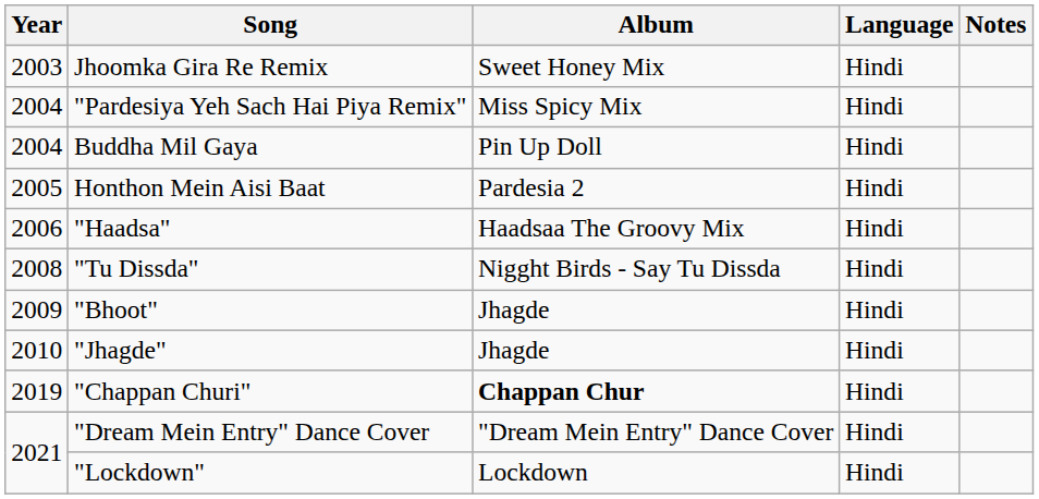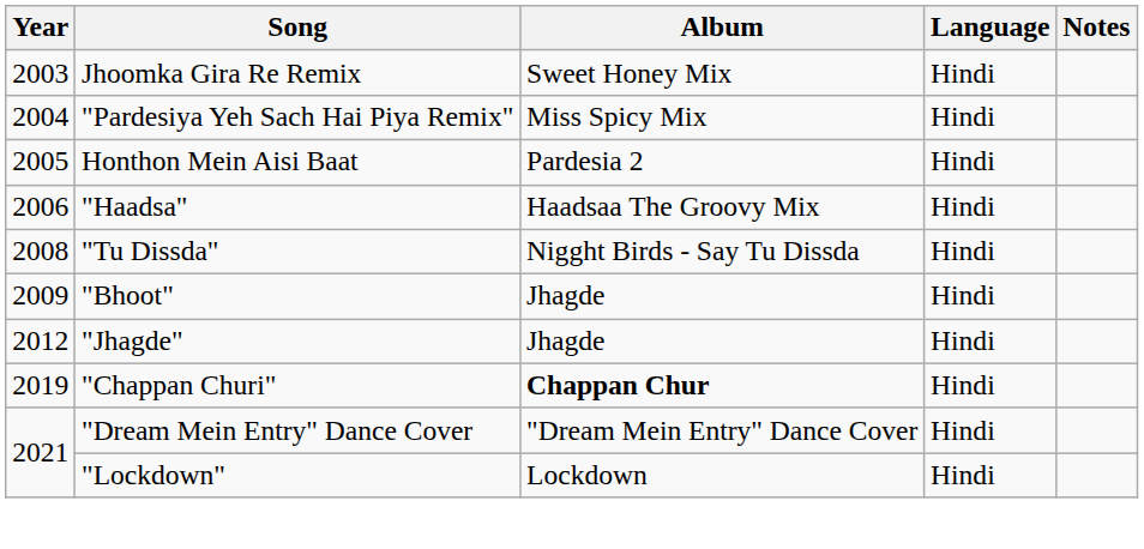 <table class="wikitable sortable">
 <tr style="text-align:center;">
 <th>Year</th>
 <th>Song</th>
 <th>Album</th>
 <th>Language</th>
 <th>Notes</th>
 </tr>
 <tr>
 <td>2003</td>
 <td>Jhoomka Gira Re Remix</td>
 <td>Sweet Honey Mix</td>
 <td>Hindi</td>
 <td></td>
 </tr>
 <tr>
 <td>2004</td>
 <td>"Pardesiya Yeh Sach Hai Piya Remix"</td>
 <td>Miss Spicy Mix</td>
-<td>Hindi</td>
-<td></td>
-</tr>
-<tr>
-<td>2004</td>
-<td>Buddha Mil Gaya</td>
-<td>Pin Up Doll</td>
 <td>Hindi</td>
 <td></td>
 </tr>
 <tr>
 <td>2005</td>
 <td>Honthon Mein Aisi Baat</td>
 <td>Pardesia 2</td>
 <td>Hindi</td>
 <td></td>
 </tr>
 <tr>
 <td>2006</td>
 <td>"Haadsa"</td>
 <td>Haadsaa The Groovy Mix</td>
 <td>Hindi</td>
 <td></td>
 </tr>
 <tr>
 <td>2008</td>
 <td>"Tu Dissda"</td>
 <td>Nigght Birds - Say Tu Dissda</td>
 <td>Hindi</td>
 <td></td>
 </tr>
 <tr>
 <td>2009</td>
 <td>"Bhoot"</td>
 <td>Jhagde</td>
 <td>Hindi</td>
 <td></td>
 </tr>
 <tr>
-<td>2010</td>
+<td>2012</td>
 <td>"Jhagde"</td>
 <td>Jhagde</td>
 <td>Hindi</td>
 <td></td>
 </tr>
 <tr>
 <td>2019</td>
 <td>"Chappan Churi"</td>
 <td><strong>Chappan Chur</strong></td>
 <td>Hindi</td>
 <td></td>
 </tr>
 <tr>
 <td rowspan="2">2021</td>
 <td>"Dream Mein Entry" Dance Cover</td>
 <td>"Dream Mein Entry" Dance Cover</td>
 <td>Hindi</td>
 <td></td>
 </tr>
 <tr>
 <td>"Lockdown"</td>
 <td>Lockdown</td>
 <td>Hindi</td>
 <td></td>
 </tr>
 </table>
